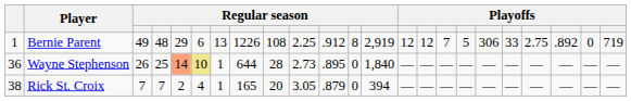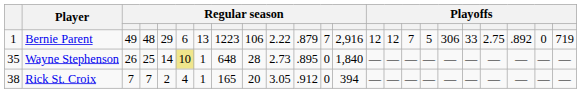 <table class="wikitable plainrowheaders" style="text-align:center;">
 <tr>
 <th scope="col" rowspan="2"></th>
 <th scope="col" rowspan="2">Player</th>
 <th scope=colgroup colspan=11>Regular season</th>
 <th scope=colgroup colspan=10>Playoffs</th>
 </tr>
 <tr>
 <th scope="col"></th>
 <th scope="col"></th>
 <th scope="col"></th>
 <th scope="col"></th>
 <th scope="col"></th>
 <th scope="col"></th>
 <th scope="col"></th>
 <th scope="col"></th>
 <th scope="col"></th>
 <th scope="col"></th>
 <th scope="col"></th>
 <th scope="col"></th>
 <th scope="col"></th>
 <th scope="col"></th>
 <th scope="col"></th>
 <th scope="col"></th>
 <th scope="col"></th>
 <th scope="col"></th>
 <th scope="col"></th>
 <th scope="col"></th>
 <th scope="col"></th>
 </tr>
 <tr>
 <td scope="row">1</td>
 <td align="left"><a href='#'>Bernie Parent</a></td>
 <td>49</td>
 <td>48</td>
 <td>29</td>
 <td>6</td>
 <td>13</td>
-<td>1226</td>
-<td>108</td>
-<td>2.25</td>
-<td>.912</td>
-<td>8</td>
-<td>2,919</td>
+<td>1223</td>
+<td>106</td>
+<td>2.22</td>
+<td>.879</td>
+<td>7</td>
+<td>2,916</td>
 <td>12</td>
 <td>12</td>
 <td>7</td>
 <td>5</td>
 <td>306</td>
 <td>33</td>
 <td>2.75</td>
 <td>.892</td>
 <td>0</td>
 <td>719</td>
 </tr>
 <tr>
-<td scope="row">36</td>
+<td scope="row">35</td>
 <td align="left"><a href='#'>Wayne Stephenson</a></td>
 <td>26</td>
 <td>25</td>
-<td style="background: lightsalmon;">14</td>
+<td>14</td>
 <td style="background: khaki;">10</td>
 <td>1</td>
-<td>644</td>
+<td>648</td>
 <td>28</td>
 <td>2.73</td>
 <td>.895</td>
 <td>0</td>
 <td>1,840</td>
 <td>—</td>
 <td>—</td>
 <td>—</td>
 <td>—</td>
 <td>—</td>
 <td>—</td>
 <td>—</td>
 <td>—</td>
 <td>—</td>
 <td>—</td>
 </tr>
 <tr>
 <td scope="row">38</td>
 <td align="left"><a href='#'>Rick St. Croix</a></td>
 <td>7</td>
 <td>7</td>
 <td>2</td>
 <td>4</td>
 <td>1</td>
 <td>165</td>
 <td>20</td>
 <td>3.05</td>
-<td>.879</td>
+<td>.912</td>
 <td>0</td>
 <td>394</td>
 <td>—</td>
 <td>—</td>
 <td>—</td>
 <td>—</td>
 <td>—</td>
 <td>—</td>
 <td>—</td>
 <td>—</td>
 <td>—</td>
 <td>—</td>
 </tr>
 </table>
